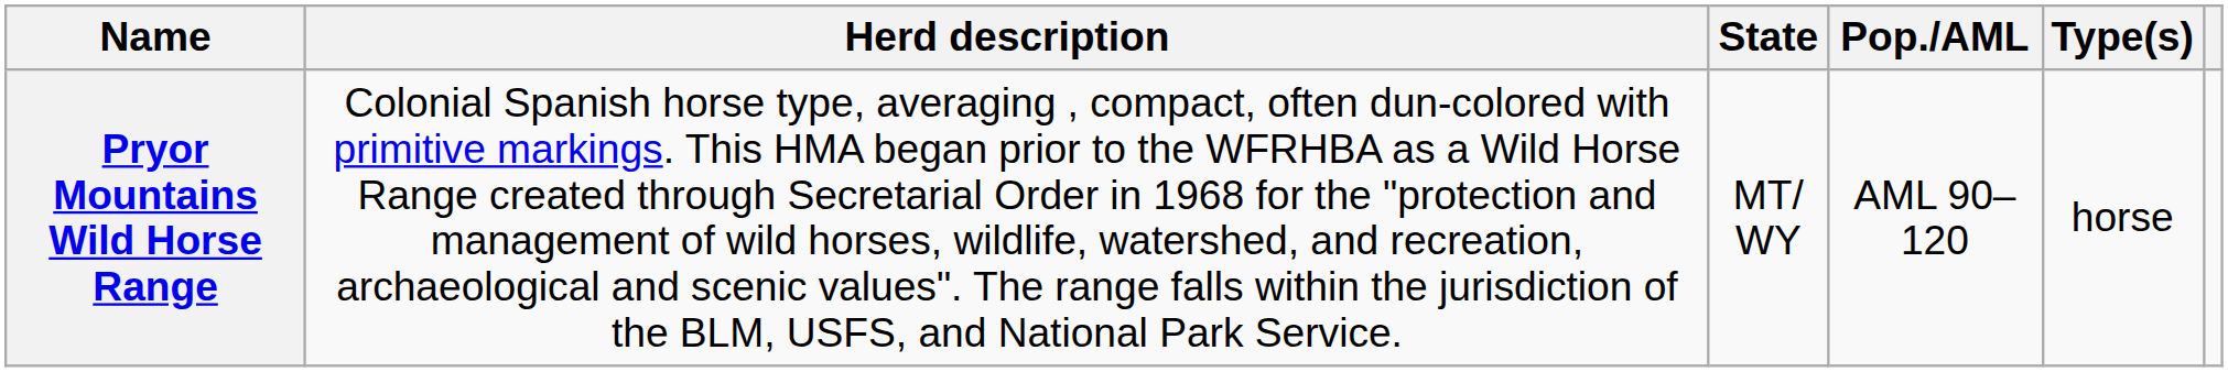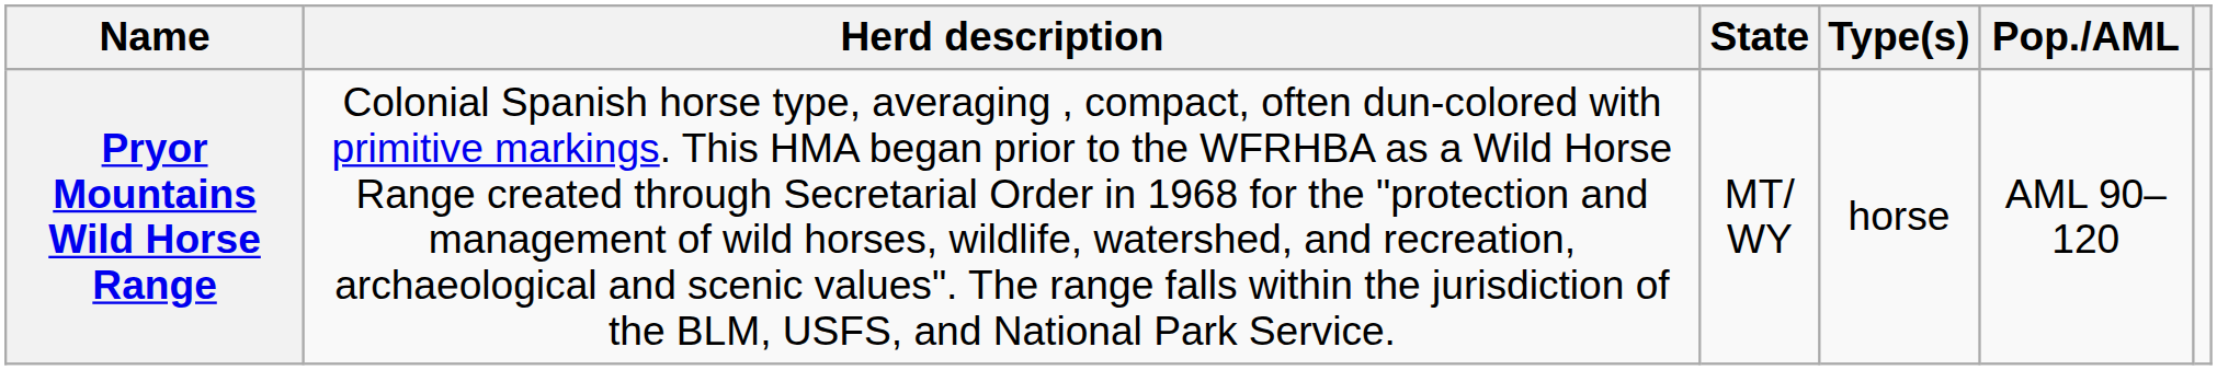 <table class = "wikitable sortable" style="text-align:center;">
 <tr>
 <th scope="col"class="unsortable">Name</th>
 <th scope="col" class="unsortable">Herd description</th>
 <th scope="col" class="unsortable">State</th>
+<th scope="col" class="unsortable">Type(s)</th>
 <th scope="col" class="unsortable">Pop./AML</th>
-<th scope="col" class="unsortable">Type(s)</th>
 <th scope="col" class="unsortable"></th>
 </tr>
 <tr>
 <th scope="row"><a href='#'>Pryor Mountains Wild Horse Range</a></th>
 <td>Colonial Spanish horse type, averaging , compact, often dun-colored with <a href='#'>primitive markings</a>. This HMA began prior to the WFRHBA as a Wild Horse Range created through Secretarial Order in 1968 for the "protection and management of wild horses, wildlife, watershed, and recreation, archaeological and scenic values". The range falls within the jurisdiction of the BLM, USFS, and National Park Service.</td>
 <td>MT/<br>WY</td>
+<td>horse</td>
 <td>AML 90–120</td>
-<td>horse</td>
 <td><br><br></td>
 </tr>
 </table>
